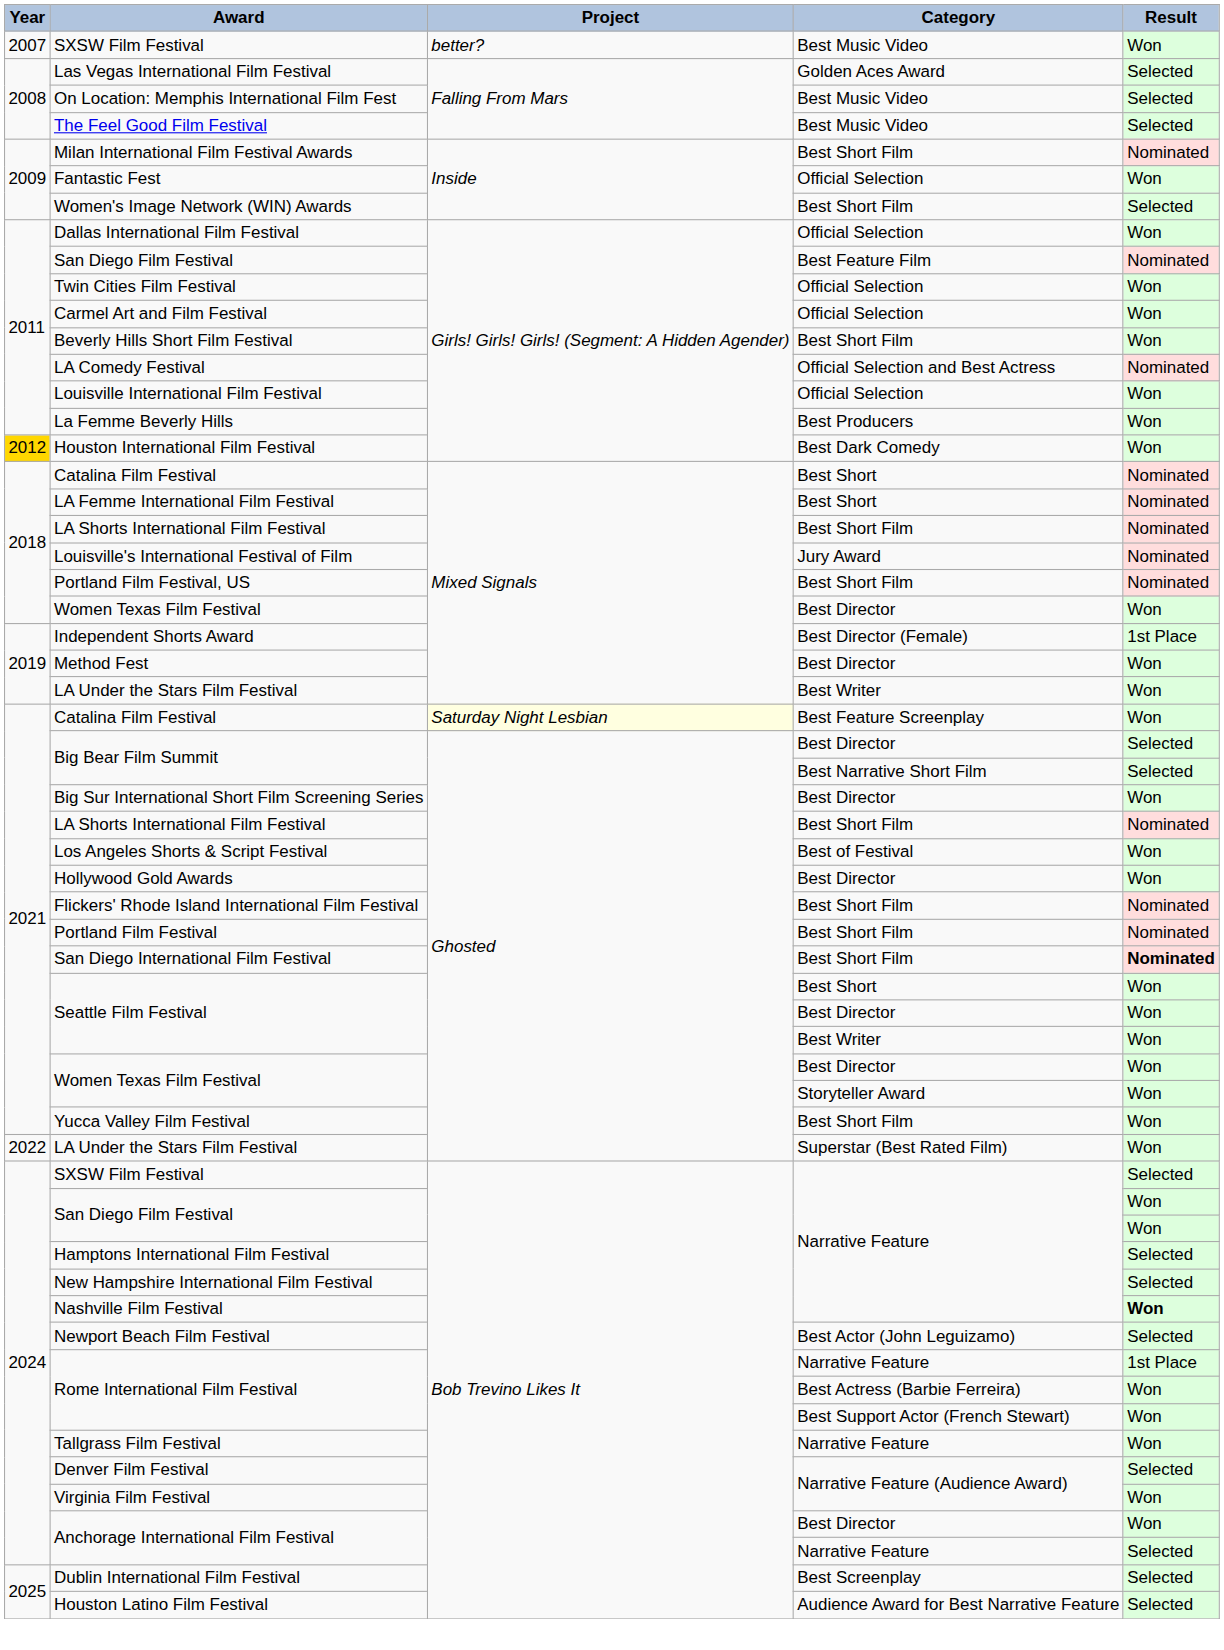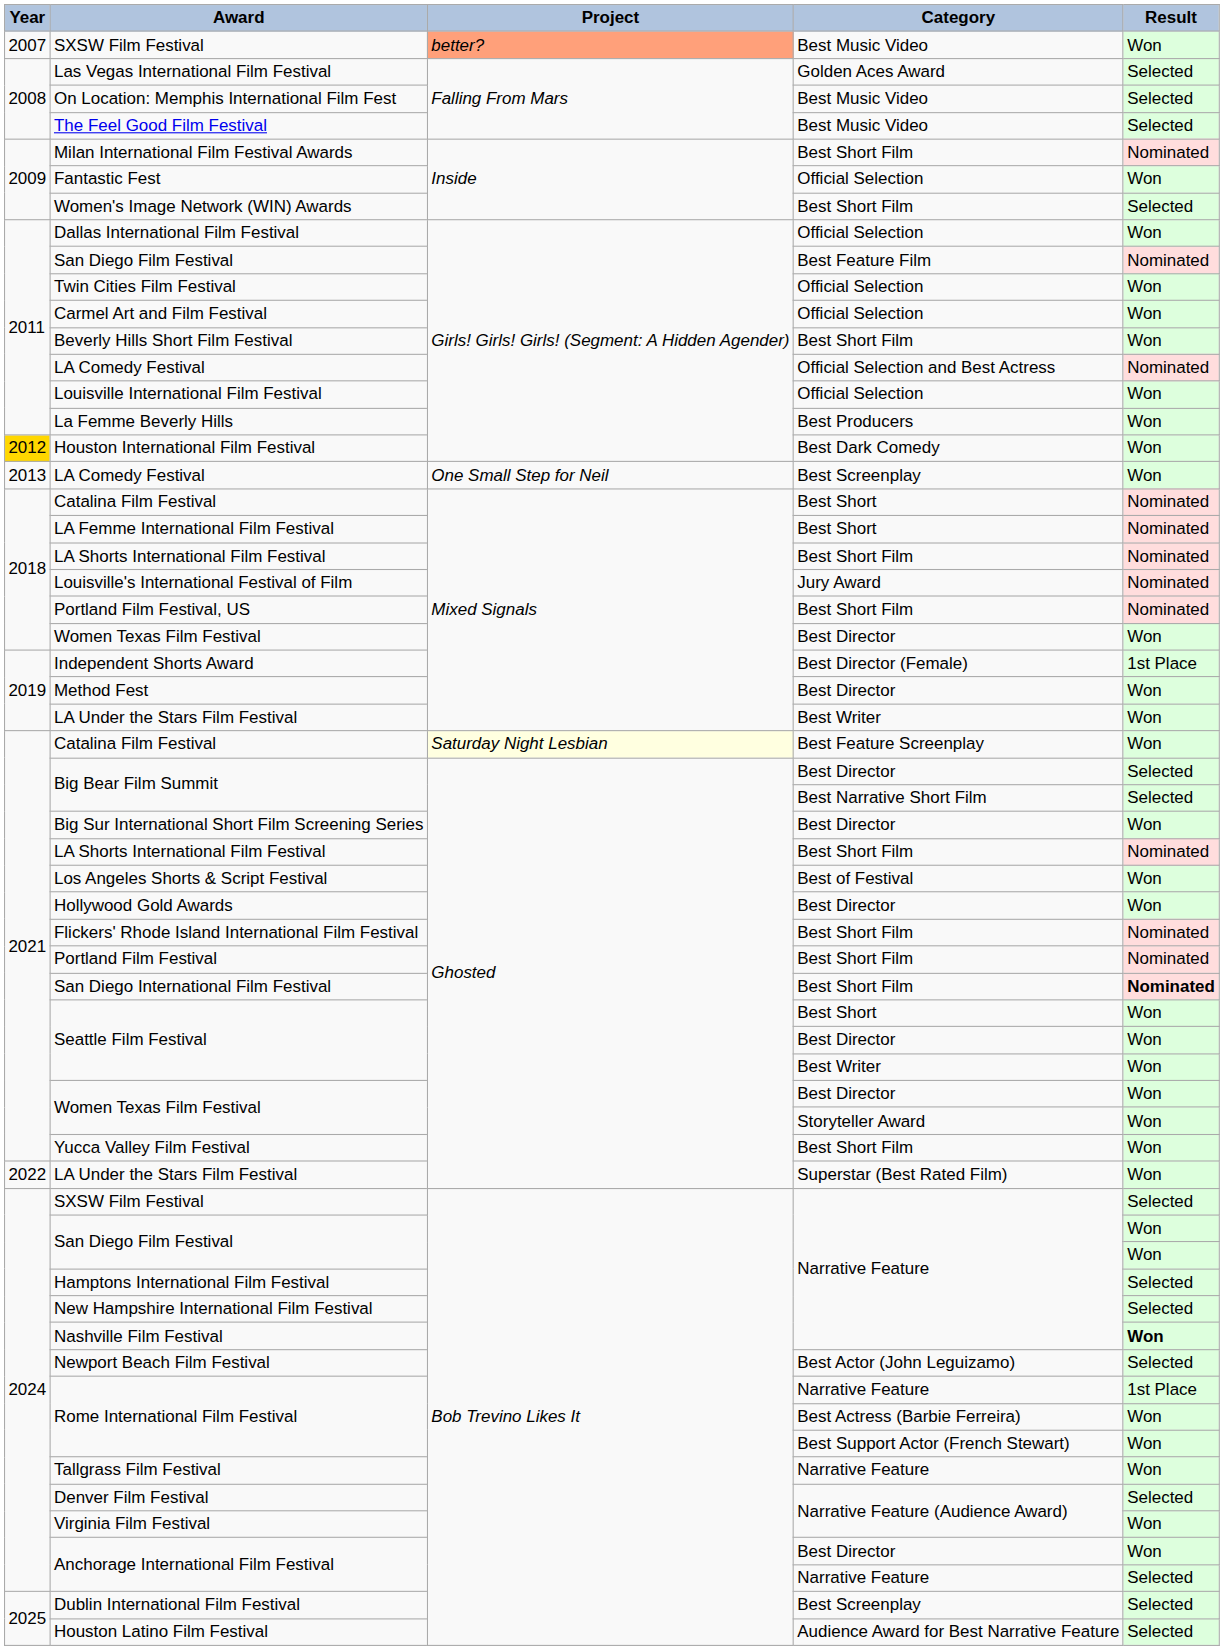 <table class="wikitable">
 <tr>
 <th style="background:#B0C4DE;">Year</th>
 <th style="background:#B0C4DE;">Award</th>
 <th style="background:#B0C4DE;">Project</th>
 <th style="background:#B0C4DE;">Category</th>
 <th style="background:#B0C4DE;">Result</th>
 </tr>
 <tr>
 <td>2007</td>
 <td>SXSW Film Festival</td>
-<td><em>better?</em></td>
+<td style="background: lightsalmon;"><em>better?</em></td>
 <td>Best Music Video</td>
 <td bgcolor="#ddffdd">Won</td>
 </tr>
 <tr>
 <td rowspan="3">2008</td>
 <td>Las Vegas International Film Festival</td>
 <td rowspan="3"><em>Falling From Mars</em></td>
 <td>Golden Aces Award</td>
 <td bgcolor="#ddffdd">Selected</td>
 </tr>
 <tr>
 <td>On Location: Memphis International Film Fest</td>
 <td>Best Music Video</td>
 <td bgcolor="#ddffdd">Selected</td>
 </tr>
 <tr>
 <td><a href='#'>The Feel Good Film Festival</a></td>
 <td>Best Music Video</td>
 <td bgcolor="#ddffdd">Selected</td>
 </tr>
 <tr>
 <td rowspan="3">2009</td>
 <td>Milan International Film Festival Awards</td>
 <td rowspan="3"><em>Inside</em></td>
 <td>Best Short Film</td>
 <td style="background: #ffdddd">Nominated</td>
 </tr>
 <tr>
 <td>Fantastic Fest</td>
 <td>Official Selection</td>
 <td bgcolor="#ddffdd">Won</td>
 </tr>
 <tr>
 <td>Women's Image Network (WIN) Awards</td>
 <td>Best Short Film</td>
 <td bgcolor="#ddffdd">Selected</td>
 </tr>
 <tr>
 <td rowspan="8">2011</td>
 <td>Dallas International Film Festival</td>
 <td rowspan="9"><em>Girls! Girls! Girls! (Segment: A Hidden Agender)</em></td>
 <td>Official Selection</td>
 <td bgcolor="#ddffdd">Won</td>
 </tr>
 <tr>
 <td>San Diego Film Festival</td>
 <td>Best Feature Film</td>
 <td style="background: #ffdddd">Nominated</td>
 </tr>
 <tr>
 <td>Twin Cities Film Festival</td>
 <td>Official Selection</td>
 <td bgcolor="#ddffdd">Won</td>
 </tr>
 <tr>
 <td>Carmel Art and Film Festival</td>
 <td>Official Selection</td>
 <td bgcolor="#ddffdd">Won</td>
 </tr>
 <tr>
 <td>Beverly Hills Short Film Festival</td>
 <td>Best Short Film</td>
 <td bgcolor="#ddffdd">Won</td>
 </tr>
 <tr>
 <td>LA Comedy Festival</td>
 <td>Official Selection and Best Actress</td>
 <td style="background: #ffdddd">Nominated</td>
 </tr>
 <tr>
 <td>Louisville International Film Festival</td>
 <td>Official Selection</td>
 <td bgcolor="#ddffdd">Won</td>
 </tr>
 <tr>
 <td>La Femme Beverly Hills</td>
 <td>Best Producers</td>
 <td bgcolor="#ddffdd">Won</td>
 </tr>
 <tr>
 <td rowspan="1" style="background: gold;">2012</td>
 <td>Houston International Film Festival</td>
 <td>Best Dark Comedy</td>
+<td bgcolor="#ddffdd">Won</td>
+</tr>
+<tr>
+<td rowspan="1">2013</td>
+<td>LA Comedy Festival</td>
+<td rowspan="1"><em>One Small Step for Neil</em></td>
+<td>Best Screenplay</td>
 <td bgcolor="#ddffdd">Won</td>
 </tr>
 <tr>
 <td rowspan="6">2018</td>
 <td>Catalina Film Festival</td>
 <td rowspan="9"><em>Mixed Signals</em></td>
 <td>Best Short</td>
 <td style="background: #ffdddd">Nominated</td>
 </tr>
 <tr>
 <td>LA Femme International Film Festival</td>
 <td>Best Short</td>
 <td style="background: #ffdddd">Nominated</td>
 </tr>
 <tr>
 <td>LA Shorts International Film Festival</td>
 <td>Best Short Film</td>
 <td style="background: #ffdddd">Nominated</td>
 </tr>
 <tr>
 <td>Louisville's International Festival of Film</td>
 <td>Jury Award</td>
 <td style="background: #ffdddd">Nominated</td>
 </tr>
 <tr>
 <td>Portland Film Festival, US</td>
 <td>Best Short Film</td>
 <td style="background: #ffdddd">Nominated</td>
 </tr>
 <tr>
 <td>Women Texas Film Festival</td>
 <td>Best Director</td>
 <td bgcolor="#ddffdd">Won</td>
 </tr>
 <tr>
 <td rowspan="3">2019</td>
 <td>Independent Shorts Award</td>
 <td>Best Director (Female)</td>
 <td bgcolor="#ddffdd">1st Place</td>
 </tr>
 <tr>
 <td>Method Fest</td>
 <td>Best Director</td>
 <td bgcolor="#ddffdd">Won</td>
 </tr>
 <tr>
 <td>LA Under the Stars Film Festival</td>
 <td>Best Writer</td>
 <td bgcolor="#ddffdd">Won</td>
 </tr>
 <tr>
 <td rowspan="16">2021</td>
 <td>Catalina Film Festival</td>
 <td style="background: lightyellow;"><em>Saturday Night Lesbian</em></td>
 <td>Best Feature Screenplay</td>
 <td bgcolor="#ddffdd">Won</td>
 </tr>
 <tr>
 <td rowspan="2">Big Bear Film Summit</td>
 <td rowspan="16"><em>Ghosted</em></td>
 <td>Best Director</td>
 <td bgcolor="#ddffdd">Selected</td>
 </tr>
 <tr>
 <td>Best Narrative Short Film</td>
 <td bgcolor="#ddffdd">Selected</td>
 </tr>
 <tr>
 <td>Big Sur International Short Film Screening Series</td>
 <td>Best Director</td>
 <td bgcolor="#ddffdd">Won</td>
 </tr>
 <tr>
 <td>LA Shorts International Film Festival</td>
 <td>Best Short Film</td>
 <td style="background: #ffdddd">Nominated</td>
 </tr>
 <tr>
 <td>Los Angeles Shorts & Script Festival</td>
 <td>Best of Festival</td>
 <td bgcolor="#ddffdd">Won</td>
 </tr>
 <tr>
 <td>Hollywood Gold Awards</td>
 <td>Best Director</td>
 <td bgcolor="#ddffdd">Won</td>
 </tr>
 <tr>
 <td>Flickers' Rhode Island International Film Festival</td>
 <td>Best Short Film</td>
 <td style="background: #ffdddd">Nominated</td>
 </tr>
 <tr>
 <td>Portland Film Festival</td>
 <td>Best Short Film</td>
 <td style="background: #ffdddd">Nominated</td>
 </tr>
 <tr>
 <td>San Diego International Film Festival</td>
 <td>Best Short Film</td>
 <td style="background: #ffdddd"><strong>Nominated</strong></td>
 </tr>
 <tr>
 <td rowspan="3">Seattle Film Festival</td>
 <td>Best Short</td>
 <td bgcolor="#ddffdd">Won</td>
 </tr>
 <tr>
 <td>Best Director</td>
 <td bgcolor="#ddffdd">Won</td>
 </tr>
 <tr>
 <td>Best Writer</td>
 <td bgcolor="#ddffdd">Won</td>
 </tr>
 <tr>
 <td rowspan="2">Women Texas Film Festival</td>
 <td>Best Director</td>
 <td bgcolor="#ddffdd">Won</td>
 </tr>
 <tr>
 <td>Storyteller Award</td>
 <td bgcolor="#ddffdd">Won</td>
 </tr>
 <tr>
 <td>Yucca Valley Film Festival</td>
 <td>Best Short Film</td>
 <td bgcolor="#ddffdd">Won</td>
 </tr>
 <tr>
 <td>2022</td>
 <td>LA Under the Stars Film Festival</td>
 <td>Superstar (Best Rated Film)</td>
 <td bgcolor="#ddffdd">Won</td>
 </tr>
 <tr>
 <td rowspan="15">2024</td>
 <td>SXSW Film Festival</td>
 <td rowspan="17"><em>Bob Trevino Likes It</em></td>
 <td rowspan="6">Narrative Feature</td>
 <td bgcolor="#ddffdd">Selected</td>
 </tr>
 <tr>
 <td rowspan="2">San Diego Film Festival</td>
 <td bgcolor="#ddffdd">Won</td>
 </tr>
 <tr>
 <td bgcolor="#ddffdd">Won</td>
 </tr>
 <tr>
 <td>Hamptons International Film Festival</td>
 <td bgcolor="#ddffdd">Selected</td>
 </tr>
 <tr>
 <td>New Hampshire International Film Festival</td>
 <td bgcolor="#ddffdd">Selected</td>
 </tr>
 <tr>
 <td>Nashville Film Festival</td>
 <td bgcolor="#ddffdd"><strong>Won</strong></td>
 </tr>
 <tr>
 <td>Newport Beach Film Festival</td>
 <td>Best Actor (John Leguizamo)</td>
 <td bgcolor="#ddffdd">Selected</td>
 </tr>
 <tr>
 <td rowspan="3">Rome International Film Festival</td>
 <td>Narrative Feature</td>
 <td bgcolor="#ddffdd">1st Place</td>
 </tr>
 <tr>
 <td>Best Actress (Barbie Ferreira)</td>
 <td bgcolor="#ddffdd">Won</td>
 </tr>
 <tr>
 <td>Best Support Actor (French Stewart)</td>
 <td bgcolor="#ddffdd">Won</td>
 </tr>
 <tr>
 <td>Tallgrass Film Festival</td>
 <td>Narrative Feature</td>
 <td bgcolor="#ddffdd">Won</td>
 </tr>
 <tr>
 <td>Denver Film Festival</td>
 <td rowspan="2">Narrative Feature (Audience Award)</td>
 <td bgcolor="#ddffdd">Selected</td>
 </tr>
 <tr>
 <td>Virginia Film Festival</td>
 <td bgcolor="#ddffdd">Won</td>
 </tr>
 <tr>
 <td rowspan="2">Anchorage International Film Festival</td>
 <td>Best Director</td>
 <td bgcolor="#ddffdd">Won</td>
 </tr>
 <tr>
 <td>Narrative Feature</td>
 <td bgcolor="#ddffdd">Selected</td>
 </tr>
 <tr>
 <td rowspan="2">2025</td>
 <td>Dublin International Film Festival</td>
 <td>Best Screenplay</td>
 <td bgcolor="#ddffdd">Selected</td>
 </tr>
 <tr>
 <td>Houston Latino Film Festival</td>
 <td>Audience Award for Best Narrative Feature</td>
 <td bgcolor="#ddffdd">Selected</td>
 </tr>
 </table>
